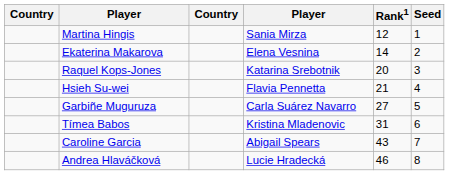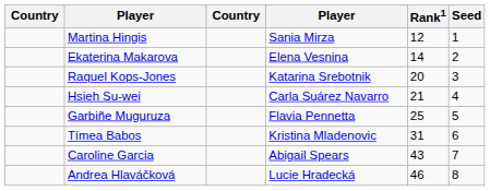 <table class="sortable wikitable">
 <tr>
 <th width="70">Country</th>
 <th width="175">Player</th>
 <th width="70">Country</th>
 <th width="175">Player</th>
 <th>Rank<sup>1</sup></th>
 <th>Seed</th>
 </tr>
 <tr>
 <td></td>
 <td><a href='#'>Martina Hingis</a></td>
 <td></td>
 <td><a href='#'>Sania Mirza</a></td>
 <td>12</td>
 <td>1</td>
 </tr>
 <tr>
 <td></td>
 <td><a href='#'>Ekaterina Makarova</a></td>
 <td></td>
 <td><a href='#'>Elena Vesnina</a></td>
 <td>14</td>
 <td>2</td>
 </tr>
 <tr>
 <td></td>
 <td><a href='#'>Raquel Kops-Jones</a></td>
 <td></td>
 <td><a href='#'>Katarina Srebotnik</a></td>
 <td>20</td>
 <td>3</td>
 </tr>
 <tr>
 <td></td>
 <td><a href='#'>Hsieh Su-wei</a></td>
 <td></td>
-<td><a href='#'>Flavia Pennetta</a></td>
+<td><a href='#'>Carla Suárez Navarro</a></td>
 <td>21</td>
 <td>4</td>
 </tr>
 <tr>
 <td></td>
 <td><a href='#'>Garbiñe Muguruza</a></td>
 <td></td>
-<td><a href='#'>Carla Suárez Navarro</a></td>
-<td>27</td>
+<td><a href='#'>Flavia Pennetta</a></td>
+<td>25</td>
 <td>5</td>
 </tr>
 <tr>
 <td></td>
 <td><a href='#'>Tímea Babos</a></td>
 <td></td>
 <td><a href='#'>Kristina Mladenovic</a></td>
 <td>31</td>
 <td>6</td>
 </tr>
 <tr>
 <td></td>
 <td><a href='#'>Caroline Garcia</a></td>
 <td></td>
 <td><a href='#'>Abigail Spears</a></td>
 <td>43</td>
 <td>7</td>
 </tr>
 <tr>
 <td></td>
 <td><a href='#'>Andrea Hlaváčková</a></td>
 <td></td>
 <td><a href='#'>Lucie Hradecká</a></td>
 <td>46</td>
 <td>8</td>
 </tr>
 </table>
